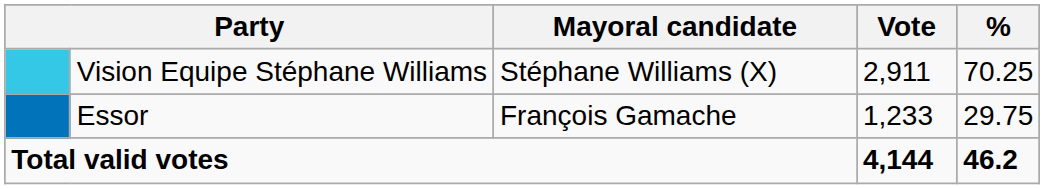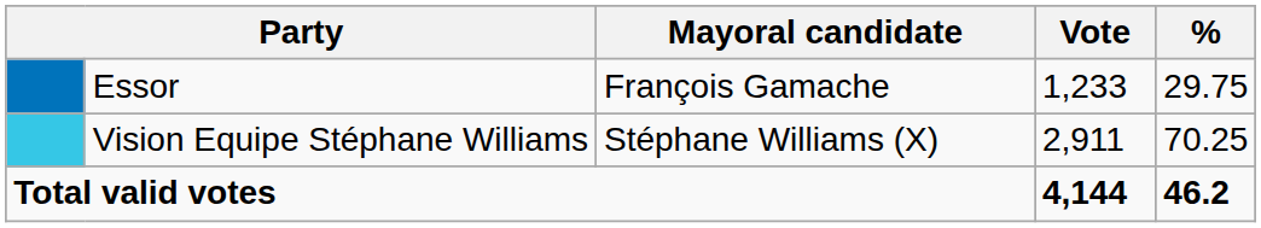 <table class="wikitable">
 <tr>
 <th bgcolor="#DDDDFF" width="230px" colspan="2">Party</th>
 <th bgcolor="#DDDDFF" width="200px">Mayoral candidate</th>
 <th bgcolor="#DDDDFF" width="50px">Vote</th>
 <th bgcolor="#DDDDFF" width="30px">%</th>
+</tr>
+<tr>
+<td bgcolor=#0073BB width="30px"> </td>
+<td>Essor</td>
+<td>François Gamache</td>
+<td>1,233</td>
+<td>29.75</td>
 </tr>
 <tr>
 <td bgcolor=#35C7E6 width="30px"> </td>
 <td>Vision Equipe Stéphane Williams</td>
 <td>Stéphane Williams (X)</td>
 <td>2,911</td>
 <td>70.25</td>
 </tr>
 <tr>
-<td bgcolor=#0073BB width="30px"> </td>
-<td>Essor</td>
-<td>François Gamache</td>
-<td>1,233</td>
-<td>29.75</td>
-</tr>
-<tr>
 <td colspan="3"><strong>Total valid votes</strong></td>
 <td><strong>4,144</strong></td>
 <td><strong>46.2</strong></td>
 </tr>
 </table>
